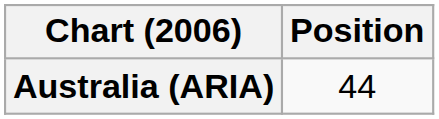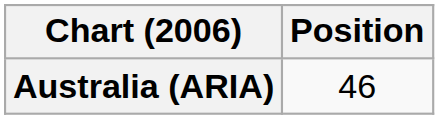 <table class="wikitable plainrowheaders" style="text-align:center">
 <tr>
 <th scope="col">Chart (2006)</th>
 <th scope="col">Position</th>
 </tr>
 <tr>
 <th scope="row">Australia (ARIA)</th>
-<td>44</td>
+<td>46</td>
 </tr>
 </table>
